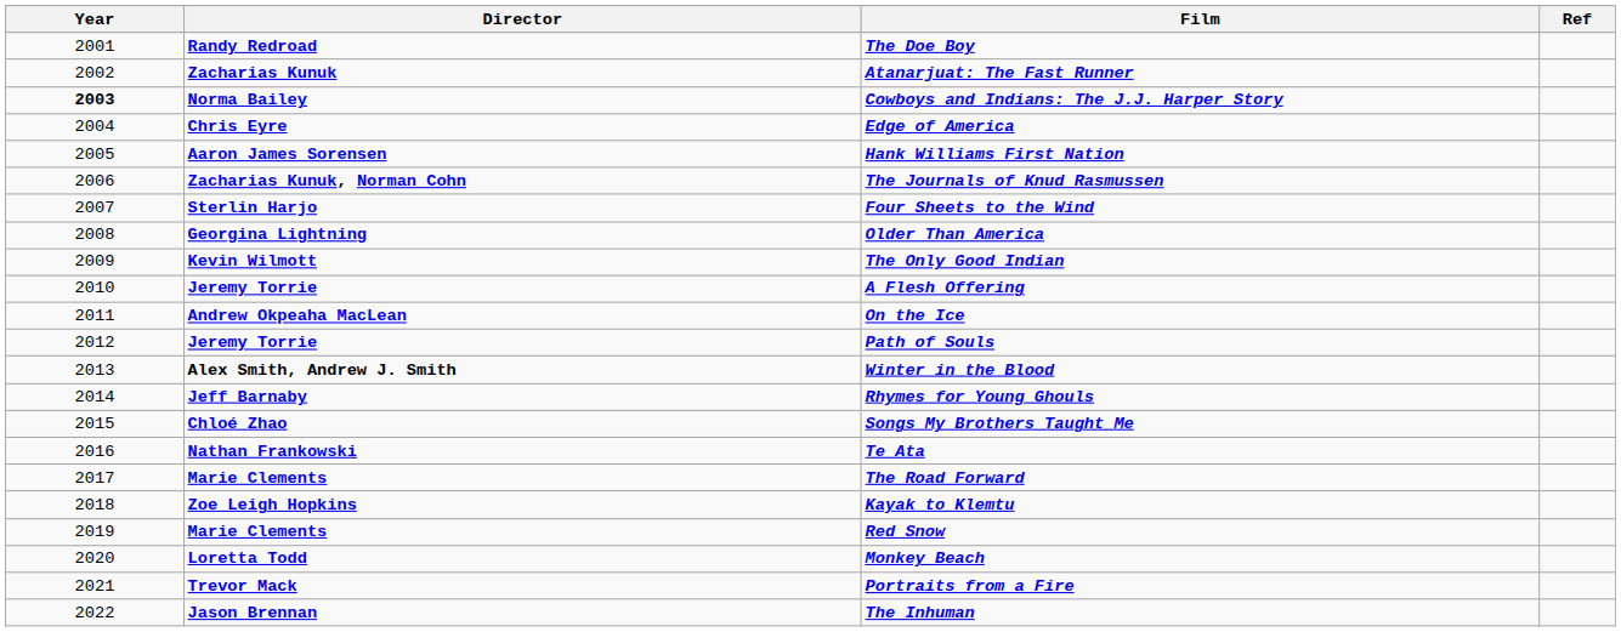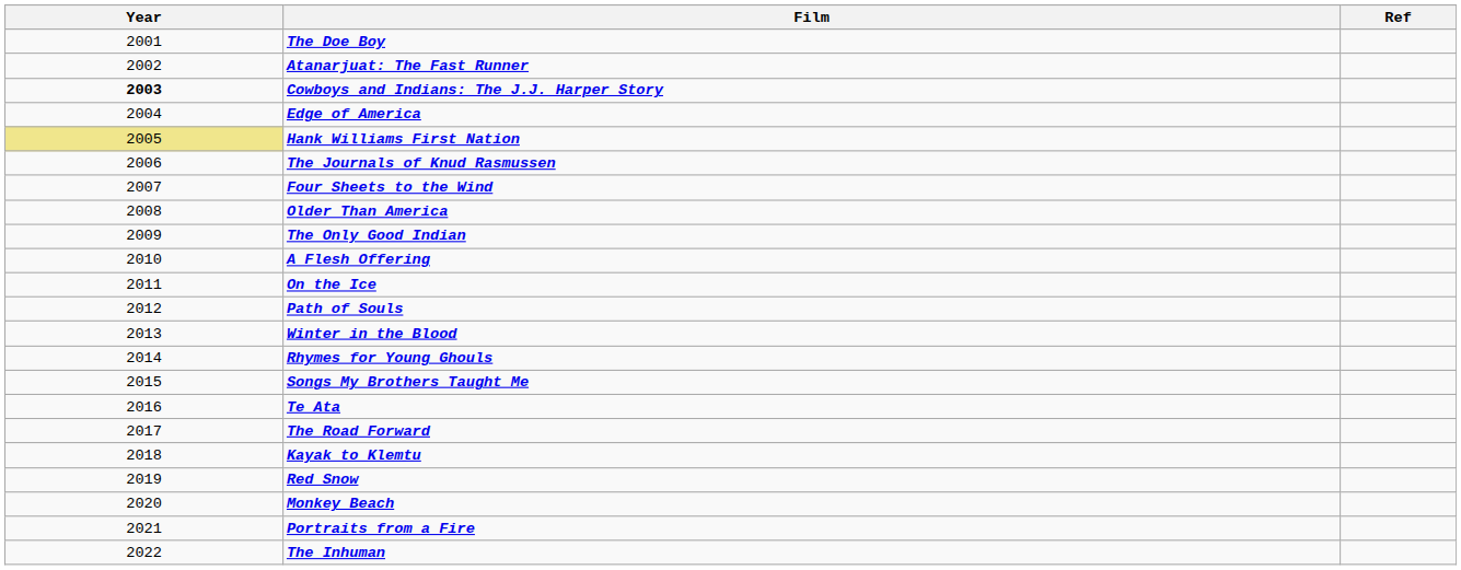 <table class="wikitable" style="width:100%;">
 <tr style="background:#bebebe;">
 <th style="width:5%;">Year</th>
-<th style="width:19%;">Director</th>
 <th style="width:19%;">Film</th>
 <th style="width:2%;">Ref</th>
 </tr>
 <tr>
 <td style="text-align:center">2001</td>
-<td><strong><a href='#'>Randy Redroad</a></strong></td>
 <td><strong><em><a href='#'>The Doe Boy</a></em></strong></td>
 <td></td>
 </tr>
 <tr>
 <td style="text-align:center">2002</td>
-<td><strong><a href='#'>Zacharias Kunuk</a></strong></td>
 <td><strong><em><a href='#'>Atanarjuat: The Fast Runner</a></em></strong></td>
 <td></td>
 </tr>
 <tr>
 <td style="text-align:center"><strong>2003</strong></td>
-<td><strong><a href='#'>Norma Bailey</a></strong></td>
 <td><strong><em><a href='#'>Cowboys and Indians: The J.J. Harper Story</a></em></strong></td>
 <td></td>
 </tr>
 <tr>
 <td style="text-align:center">2004</td>
-<td><strong><a href='#'>Chris Eyre</a></strong></td>
 <td><strong><em><a href='#'>Edge of America</a></em></strong></td>
 <td></td>
 </tr>
 <tr>
-<td style="text-align:center">2005</td>
-<td><strong><a href='#'>Aaron James Sorensen</a></strong></td>
+<td style="background: khaki; text-align:center">2005</td>
 <td><strong><em><a href='#'>Hank Williams First Nation</a></em></strong></td>
 <td></td>
 </tr>
 <tr>
 <td style="text-align:center">2006</td>
-<td><strong><a href='#'>Zacharias Kunuk</a>, <a href='#'>Norman Cohn</a></strong></td>
 <td><strong><em><a href='#'>The Journals of Knud Rasmussen</a></em></strong></td>
 <td></td>
 </tr>
 <tr>
 <td style="text-align:center">2007</td>
-<td><strong><a href='#'>Sterlin Harjo</a></strong></td>
 <td><strong><em><a href='#'>Four Sheets to the Wind</a></em></strong></td>
 <td></td>
 </tr>
 <tr>
 <td style="text-align:center">2008</td>
-<td><strong><a href='#'>Georgina Lightning</a></strong></td>
 <td><strong><em><a href='#'>Older Than America</a></em></strong></td>
 <td></td>
 </tr>
 <tr>
 <td style="text-align:center">2009</td>
-<td><strong><a href='#'>Kevin Wilmott</a></strong></td>
 <td><strong><em><a href='#'>The Only Good Indian</a></em></strong></td>
 <td></td>
 </tr>
 <tr>
 <td style="text-align:center">2010</td>
-<td><strong><a href='#'>Jeremy Torrie</a></strong></td>
 <td><strong><em><a href='#'>A Flesh Offering</a></em></strong></td>
 <td></td>
 </tr>
 <tr>
 <td style="text-align:center">2011</td>
-<td><strong><a href='#'>Andrew Okpeaha MacLean</a></strong></td>
 <td><strong><em><a href='#'>On the Ice</a></em></strong></td>
 <td></td>
 </tr>
 <tr>
 <td style="text-align:center">2012</td>
-<td><strong><a href='#'>Jeremy Torrie</a></strong></td>
 <td><strong><em><a href='#'>Path of Souls</a></em></strong></td>
 <td></td>
 </tr>
 <tr>
 <td style="text-align:center">2013</td>
-<td><strong>Alex Smith, Andrew J. Smith</strong></td>
 <td><strong><em><a href='#'>Winter in the Blood</a></em></strong></td>
 <td></td>
 </tr>
 <tr>
 <td style="text-align:center">2014</td>
-<td><strong><a href='#'>Jeff Barnaby</a></strong></td>
 <td><strong><em><a href='#'>Rhymes for Young Ghouls</a></em></strong></td>
 <td></td>
 </tr>
 <tr>
 <td style="text-align:center">2015</td>
-<td><strong><a href='#'>Chloé Zhao</a></strong></td>
 <td><strong><em><a href='#'>Songs My Brothers Taught Me</a></em></strong></td>
 <td></td>
 </tr>
 <tr>
 <td style="text-align:center">2016</td>
-<td><strong><a href='#'>Nathan Frankowski</a></strong></td>
 <td><strong><em><a href='#'>Te Ata</a></em></strong></td>
 <td></td>
 </tr>
 <tr>
 <td style="text-align:center">2017</td>
-<td><strong><a href='#'>Marie Clements</a></strong></td>
 <td><strong><em><a href='#'>The Road Forward</a></em></strong></td>
 <td></td>
 </tr>
 <tr>
 <td style="text-align:center">2018</td>
-<td><strong><a href='#'>Zoe Leigh Hopkins</a></strong></td>
 <td><strong><em><a href='#'>Kayak to Klemtu</a></em></strong></td>
 <td></td>
 </tr>
 <tr>
 <td style="text-align:center">2019</td>
-<td><strong><a href='#'>Marie Clements</a></strong></td>
 <td><strong><em><a href='#'>Red Snow</a></em></strong></td>
 <td></td>
 </tr>
 <tr>
 <td style="text-align:center">2020</td>
-<td><strong><a href='#'>Loretta Todd</a></strong></td>
 <td><strong><em><a href='#'>Monkey Beach</a></em></strong></td>
 <td></td>
 </tr>
 <tr>
 <td style="text-align:center">2021</td>
-<td><strong><a href='#'>Trevor Mack</a></strong></td>
 <td><strong><em><a href='#'>Portraits from a Fire</a></em></strong></td>
 <td></td>
 </tr>
 <tr>
 <td style="text-align:center">2022</td>
-<td><strong><a href='#'>Jason Brennan</a></strong></td>
 <td><strong><em><a href='#'>The Inhuman</a></em></strong></td>
 <td></td>
 </tr>
 </table>
